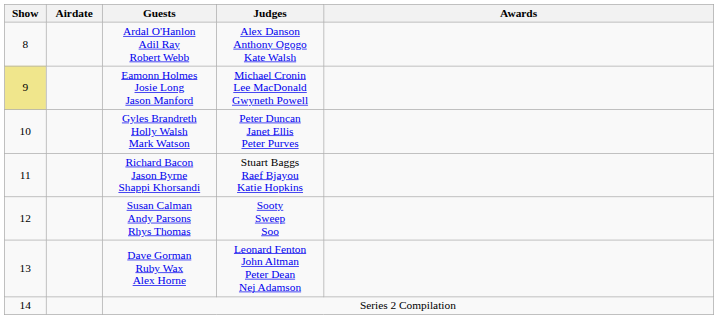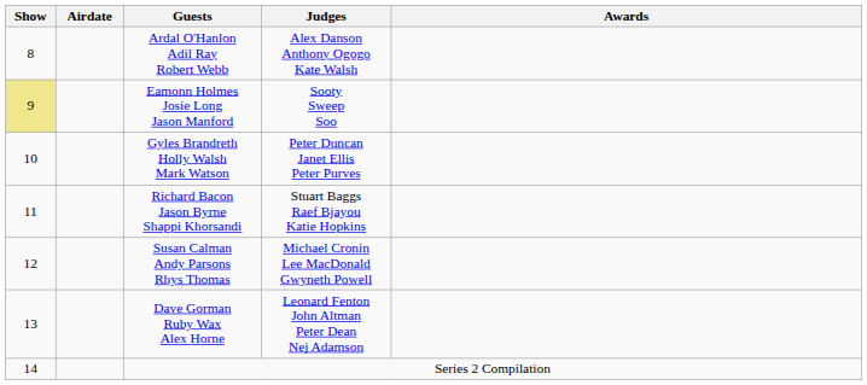 <table class="wikitable" style="text-align:center; width:1000px;">
 <tr>
 <th>Show</th>
 <th>Airdate</th>
 <th>Guests</th>
 <th>Judges</th>
 <th width="55%">Awards</th>
 </tr>
 <tr>
 <td>8</td>
 <td></td>
 <td><a href='#'>Ardal O'Hanlon</a><br><a href='#'>Adil Ray</a><br><a href='#'>Robert Webb</a></td>
 <td><a href='#'>Alex Danson</a><br><a href='#'>Anthony Ogogo</a><br><a href='#'>Kate Walsh</a></td>
 <td></td>
 </tr>
 <tr>
 <td style="background: khaki;">9</td>
 <td></td>
 <td><a href='#'>Eamonn Holmes</a><br><a href='#'>Josie Long</a><br><a href='#'>Jason Manford</a></td>
-<td><a href='#'>Michael Cronin</a><br><a href='#'>Lee MacDonald</a><br><a href='#'>Gwyneth Powell</a></td>
+<td><a href='#'>Sooty</a><br><a href='#'>Sweep</a><br><a href='#'>Soo</a></td>
 <td></td>
 </tr>
 <tr>
 <td>10</td>
 <td></td>
 <td><a href='#'>Gyles Brandreth</a><br><a href='#'>Holly Walsh</a><br><a href='#'>Mark Watson</a></td>
 <td><a href='#'>Peter Duncan</a><br><a href='#'>Janet Ellis</a><br><a href='#'>Peter Purves</a></td>
 <td></td>
 </tr>
 <tr>
 <td>11</td>
 <td></td>
 <td><a href='#'>Richard Bacon</a><br><a href='#'>Jason Byrne</a><br><a href='#'>Shappi Khorsandi</a></td>
 <td>Stuart Baggs<br><a href='#'>Raef Bjayou</a><br><a href='#'>Katie Hopkins</a></td>
 <td></td>
 </tr>
 <tr>
 <td>12</td>
 <td></td>
 <td><a href='#'>Susan Calman</a><br><a href='#'>Andy Parsons</a><br><a href='#'>Rhys Thomas</a></td>
-<td><a href='#'>Sooty</a><br><a href='#'>Sweep</a><br><a href='#'>Soo</a></td>
+<td><a href='#'>Michael Cronin</a><br><a href='#'>Lee MacDonald</a><br><a href='#'>Gwyneth Powell</a></td>
 <td></td>
 </tr>
 <tr>
 <td>13</td>
 <td></td>
 <td><a href='#'>Dave Gorman</a><br><a href='#'>Ruby Wax</a><br><a href='#'>Alex Horne</a></td>
 <td><a href='#'>Leonard Fenton</a><br><a href='#'>John Altman</a><br><a href='#'>Peter Dean</a><br><a href='#'>Nej Adamson</a></td>
 <td></td>
 </tr>
 <tr>
 <td>14</td>
 <td></td>
 <td colspan="3">Series 2 Compilation</td>
 </tr>
 </table>
